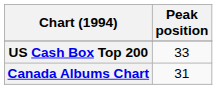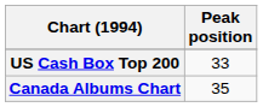 <table class="wikitable sortable plainrowheaders" style="text-align:center">
 <tr>
 <th scope="col">Chart (1994)</th>
 <th scope="col">Peak<br>position</th>
 </tr>
 <tr>
 </tr>
 <tr>
 <th scope="row">US <a href='#'>Cash Box</a> Top 200 </th>
 <td>33</td>
 </tr>
 <tr>
 <th scope="row"><a href='#'>Canada Albums Chart</a></th>
-<td>31</td>
+<td>35</td>
 </tr>
 </table>
